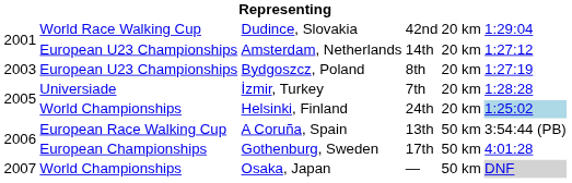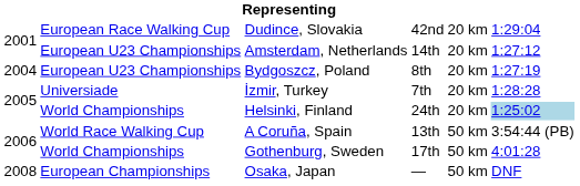 <table>
 <tr>
 <th colspan="6">Representing </th>
 </tr>
 <tr>
 <td rowspan=2>2001</td>
-<td><a href='#'>World Race Walking Cup</a></td>
+<td><a href='#'>European Race Walking Cup</a></td>
 <td><a href='#'>Dudince</a>, Slovakia</td>
 <td>42nd</td>
 <td>20 km</td>
 <td><a href='#'>1:29:04</a></td>
 </tr>
 <tr>
 <td><a href='#'>European U23 Championships</a></td>
 <td><a href='#'>Amsterdam</a>, Netherlands</td>
 <td>14th</td>
 <td>20 km</td>
 <td><a href='#'>1:27:12</a></td>
 </tr>
 <tr>
-<td>2003</td>
+<td>2004</td>
 <td><a href='#'>European U23 Championships</a></td>
 <td><a href='#'>Bydgoszcz</a>, Poland</td>
 <td>8th</td>
 <td>20 km</td>
 <td><a href='#'>1:27:19</a></td>
 </tr>
 <tr>
 <td rowspan=2>2005</td>
 <td><a href='#'>Universiade</a></td>
 <td><a href='#'>İzmir</a>, Turkey</td>
 <td>7th</td>
 <td>20 km</td>
 <td><a href='#'>1:28:28</a></td>
 </tr>
 <tr>
 <td><a href='#'>World Championships</a></td>
 <td><a href='#'>Helsinki</a>, Finland</td>
 <td>24th</td>
 <td>20 km</td>
 <td style="background: lightblue;"><a href='#'>1:25:02</a></td>
 </tr>
 <tr>
 <td rowspan=2>2006</td>
-<td><a href='#'>European Race Walking Cup</a></td>
+<td><a href='#'>World Race Walking Cup</a></td>
 <td><a href='#'>A Coruña</a>, Spain</td>
 <td>13th</td>
 <td>50 km</td>
 <td>3:54:44 (PB)</td>
 </tr>
 <tr>
-<td><a href='#'>European Championships</a></td>
+<td><a href='#'>World Championships</a></td>
 <td><a href='#'>Gothenburg</a>, Sweden</td>
 <td>17th</td>
 <td>50 km</td>
 <td><a href='#'>4:01:28</a></td>
 </tr>
 <tr>
-<td>2007</td>
-<td><a href='#'>World Championships</a></td>
+<td>2008</td>
+<td><a href='#'>European Championships</a></td>
 <td><a href='#'>Osaka</a>, Japan</td>
 <td>—</td>
 <td>50 km</td>
-<td style="background: lightgrey;"><a href='#'>DNF</a></td>
+<td><a href='#'>DNF</a></td>
 </tr>
 </table>
